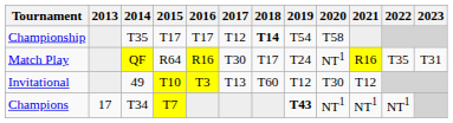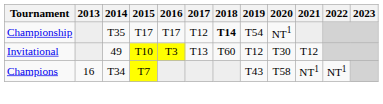 <table class="wikitable" style="text-align:center;">
 <tr>
 <th>Tournament</th>
 <th>2013</th>
 <th>2014</th>
 <th>2015</th>
 <th>2016</th>
 <th>2017</th>
 <th>2018</th>
 <th>2019</th>
 <th>2020</th>
 <th>2021</th>
 <th>2022</th>
 <th>2023</th>
 </tr>
 <tr>
 <td align="left"><a href='#'>Championship</a></td>
 <td style="background:#eeeeee;"></td>
 <td>T35</td>
 <td>T17</td>
 <td>T17</td>
 <td>T12</td>
 <td><strong>T14</strong></td>
 <td>T54</td>
-<td>T58</td>
+<td>NT<sup>1</sup></td>
 <td style="background:#eeeeee;"></td>
 <td colspan=2 style="background:#D3D3D3;"></td>
-</tr>
-<tr>
-<td align="left"><a href='#'>Match Play</a></td>
-<td style="background:#eeeeee;"></td>
-<td style="background:yellow;">QF</td>
-<td>R64</td>
-<td style="background:yellow;">R16</td>
-<td>T30</td>
-<td>T17</td>
-<td>T24</td>
-<td>NT<sup>1</sup></td>
-<td style="background:yellow;">R16</td>
-<td>T35</td>
-<td>T31</td>
 </tr>
 <tr>
 <td align="left"><a href='#'>Invitational</a></td>
 <td style="background:#eeeeee;"></td>
 <td>49</td>
 <td style="background:yellow;">T10</td>
 <td style="background:yellow;">T3</td>
 <td>T13</td>
 <td>T60</td>
 <td>T12</td>
 <td>T30</td>
 <td>T12</td>
 <td colspan=2 style="background:#D3D3D3;"></td>
 </tr>
 <tr>
 <td align="left"><a href='#'>Champions</a></td>
-<td>17</td>
+<td>16</td>
 <td>T34</td>
 <td style="background:yellow;">T7</td>
 <td style="background:#eeeeee;"></td>
 <td style="background:#eeeeee;"></td>
 <td style="background:#eeeeee;"></td>
-<td><strong>T43</strong></td>
-<td>NT<sup>1</sup></td>
+<td>T43</td>
+<td>T58</td>
 <td>NT<sup>1</sup></td>
 <td>NT<sup>1</sup></td>
 <td colspan=1 style="background:#D3D3D3;"></td>
 </tr>
 </table>
